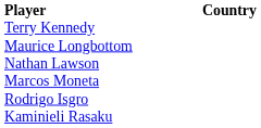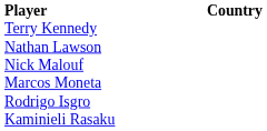 <table style="font-size: 95%" cellspacing="0" cellpadding="0">
 <tr>
 <th style="width:200px;" align="left">Player</th>
 <th style="width:150px;" align="left">Country</th>
 </tr>
 <tr>
 <td><a href='#'>Terry Kennedy</a></td>
 <td></td>
 </tr>
 <tr>
-<td><a href='#'>Maurice Longbottom</a></td>
+<td><a href='#'>Nathan Lawson</a></td>
 <td></td>
 </tr>
 <tr>
-<td><a href='#'>Nathan Lawson</a></td>
+<td><a href='#'>Nick Malouf</a></td>
 <td></td>
 </tr>
 <tr>
 <td><a href='#'>Marcos Moneta</a></td>
 <td></td>
 </tr>
 <tr>
 <td><a href='#'>Rodrigo Isgro</a></td>
 <td></td>
 </tr>
 <tr>
 <td><a href='#'>Kaminieli Rasaku</a></td>
 <td></td>
 </tr>
 </table>
